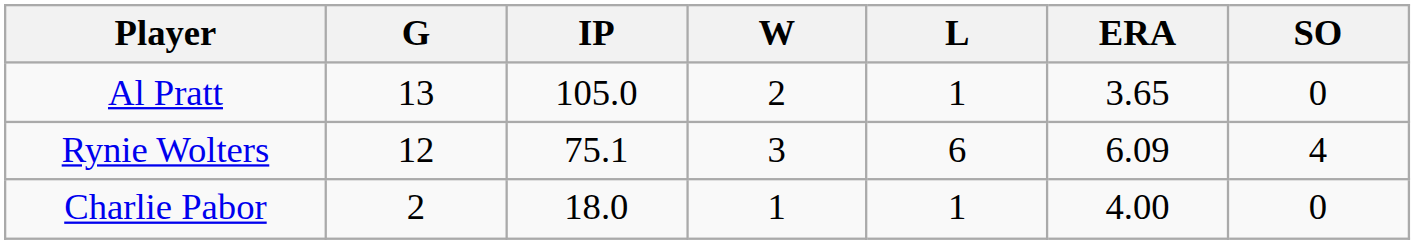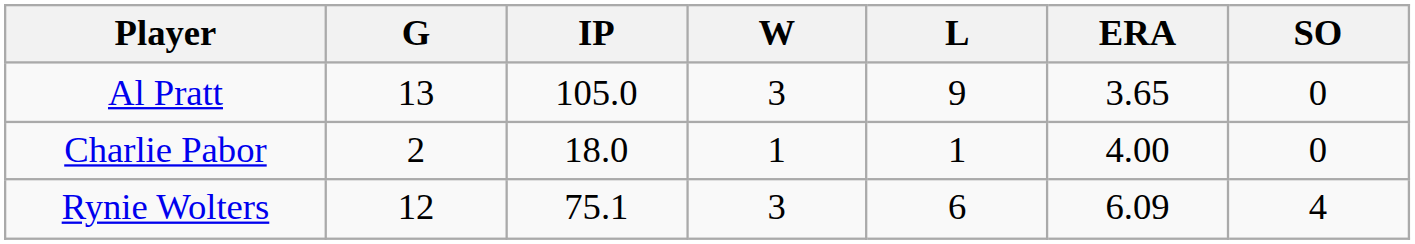 <table class="wikitable sortable">
 <tr>
 <th bgcolor="#DDDDFF" width="16%">Player</th>
 <th bgcolor="#DDDDFF" width="9%">G</th>
 <th bgcolor="#DDDDFF" width="9%">IP</th>
 <th bgcolor="#DDDDFF" width="9%">W</th>
 <th bgcolor="#DDDDFF" width="9%">L</th>
 <th bgcolor="#DDDDFF" width="9%">ERA</th>
 <th bgcolor="#DDDDFF" width="9%">SO</th>
 </tr>
 <tr align=center>
 <td><a href='#'>Al Pratt</a></td>
 <td>13</td>
 <td>105.0</td>
+<td>3</td>
+<td>9</td>
+<td>3.65</td>
+<td>0</td>
+</tr>
+<tr align=center>
+<td><a href='#'>Charlie Pabor</a></td>
 <td>2</td>
+<td>18.0</td>
 <td>1</td>
-<td>3.65</td>
+<td>1</td>
+<td>4.00</td>
 <td>0</td>
 </tr>
 <tr align=center>
 <td><a href='#'>Rynie Wolters</a></td>
 <td>12</td>
 <td>75.1</td>
 <td>3</td>
 <td>6</td>
 <td>6.09</td>
 <td>4</td>
 </tr>
-<tr align=center>
-<td><a href='#'>Charlie Pabor</a></td>
-<td>2</td>
-<td>18.0</td>
-<td>1</td>
-<td>1</td>
-<td>4.00</td>
-<td>0</td>
-</tr>
 </table>
